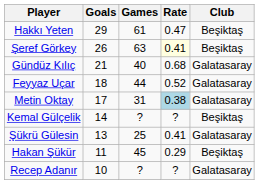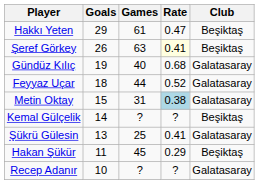 <table class="wikitable" border="1">
 <tr>
 <th>Player</th>
 <th>Goals</th>
 <th>Games</th>
 <th>Rate</th>
 <th>Club</th>
 </tr>
 <tr>
 <td align="center"><a href='#'>Hakkı Yeten</a></td>
 <td align="center">29</td>
 <td align="center">61</td>
 <td align="center">0.47</td>
 <td align="center">Beşiktaş</td>
 </tr>
 <tr>
 <td align="center"><a href='#'>Şeref Görkey</a></td>
 <td align="center">26</td>
 <td align="center">63</td>
 <td align="center" style="background: lightyellow;">0.41</td>
 <td align="center">Beşiktaş</td>
 </tr>
 <tr>
 <td align="center"><a href='#'>Gündüz Kılıç</a></td>
-<td align="center">21</td>
+<td align="center">19</td>
 <td align="center">40</td>
 <td align="center">0.68</td>
 <td align="center">Galatasaray</td>
 </tr>
 <tr>
 <td align="center"><a href='#'>Feyyaz Uçar</a></td>
 <td align="center">18</td>
 <td align="center">44</td>
 <td align="center">0.52</td>
 <td align="center">Galatasaray</td>
 </tr>
 <tr>
 <td align="center"><a href='#'>Metin Oktay</a></td>
-<td align="center">17</td>
+<td align="center">15</td>
 <td align="center">31</td>
 <td align="center" style="background: lightblue;">0.38</td>
 <td align="center">Galatasaray</td>
 </tr>
 <tr>
 <td align="center"><a href='#'>Kemal Gülçelik</a></td>
 <td align="center">14</td>
 <td align="center">?</td>
 <td align="center">?</td>
 <td align="center">Beşiktaş</td>
 </tr>
 <tr>
 <td align="center"><a href='#'>Şükrü Gülesin</a></td>
 <td align="center">13</td>
 <td align="center">25</td>
 <td align="center">0.41</td>
 <td align="center">Galatasaray</td>
 </tr>
 <tr>
 <td align="center"><a href='#'>Hakan Şükür</a></td>
 <td align="center">11</td>
 <td align="center">45</td>
 <td align="center">0.29</td>
 <td align="center">Beşiktaş</td>
 </tr>
 <tr>
 <td align="center"><a href='#'>Recep Adanır</a></td>
 <td align="center">10</td>
 <td align="center">?</td>
 <td align="center">?</td>
 <td align="center">Galatasaray</td>
 </tr>
 </table>
